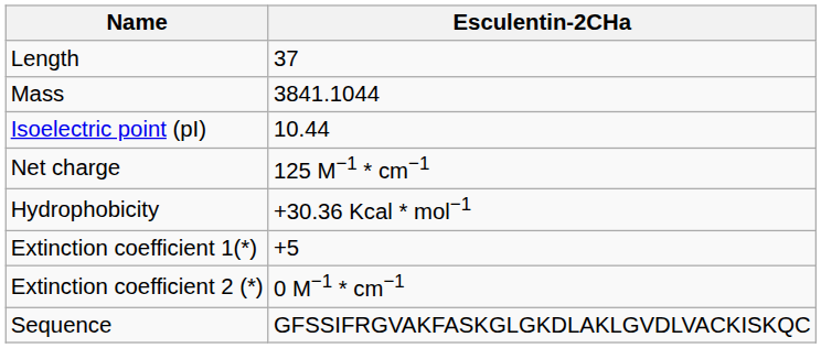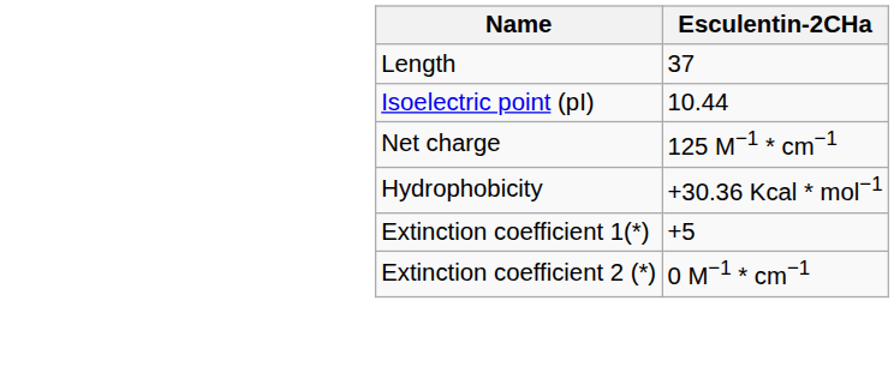 <table class="wikitable" align="right">
 <tr>
 <th>Name</th>
 <th>Esculentin-2CHa</th>
 </tr>
 <tr>
 <td>Length</td>
 <td>37</td>
-</tr>
-<tr>
-<td>Mass</td>
-<td>3841.1044</td>
 </tr>
 <tr>
 <td><a href='#'>Isoelectric point</a> (pI)</td>
 <td>10.44</td>
 </tr>
 <tr>
 <td>Net charge</td>
 <td>125 M<sup>−1</sup> * cm<sup>−1</sup></td>
 </tr>
 <tr>
 <td>Hydrophobicity</td>
 <td>+30.36 Kcal * mol<sup>−1</sup></td>
 </tr>
 <tr>
 <td>Extinction coefficient 1(*)</td>
 <td>+5</td>
 </tr>
 <tr>
 <td>Extinction coefficient 2 (*)</td>
 <td>0 M<sup>−1</sup> * cm<sup>−1</sup></td>
 </tr>
-<tr>
-<td>Sequence</td>
-<td>GFSSIFRGVAKFASKGLGKDLAKLGVDLVACKISKQC</td>
-</tr>
 </table>
